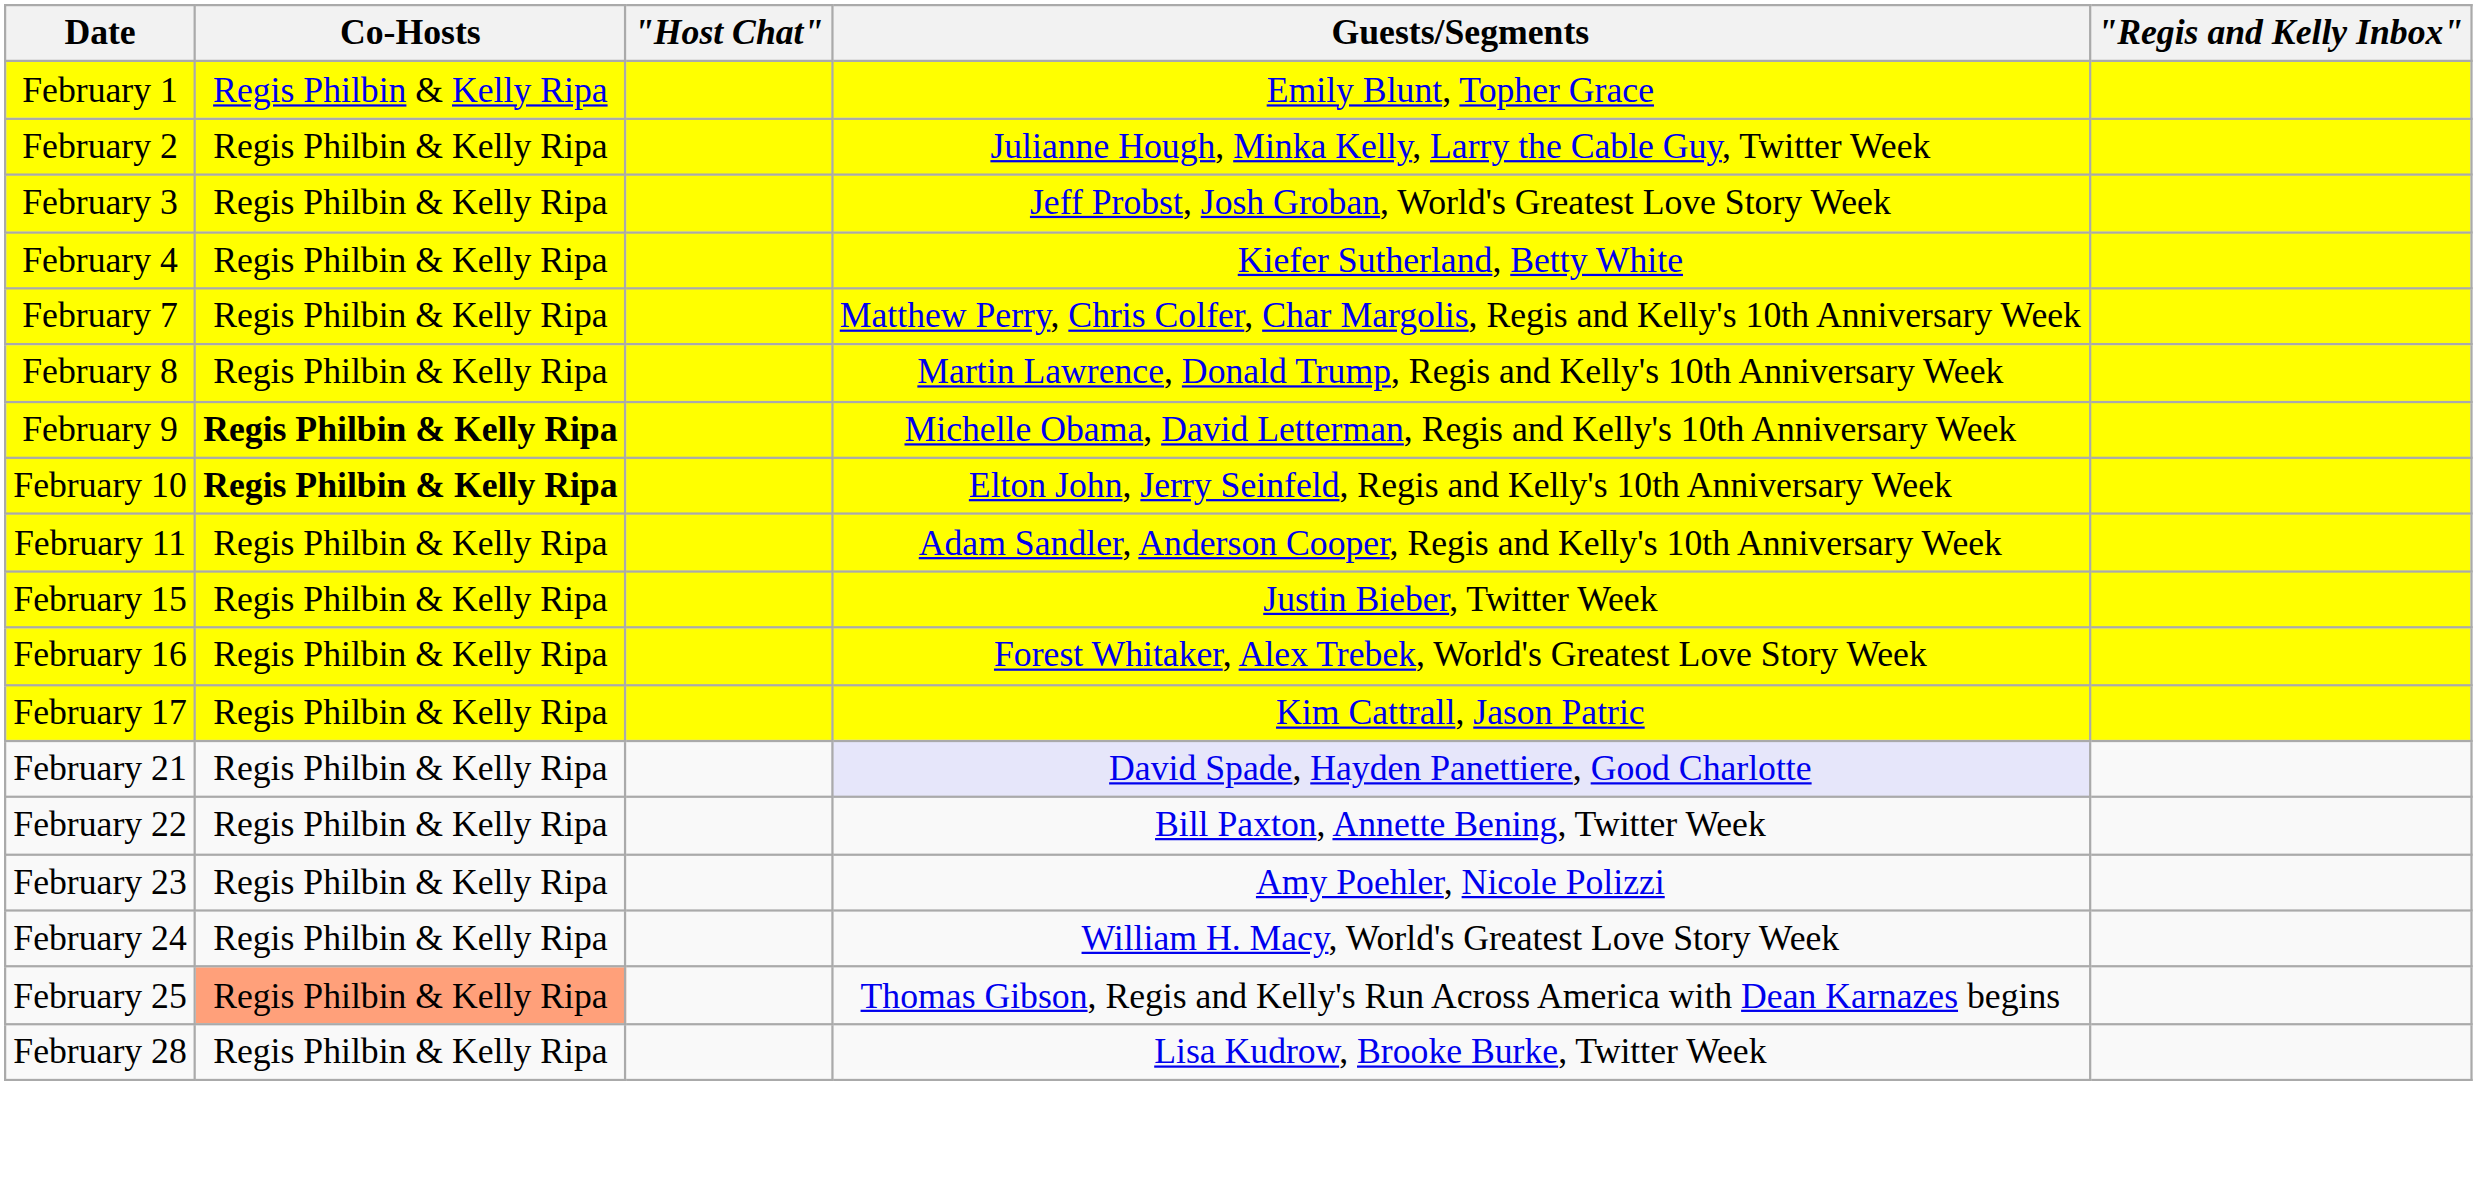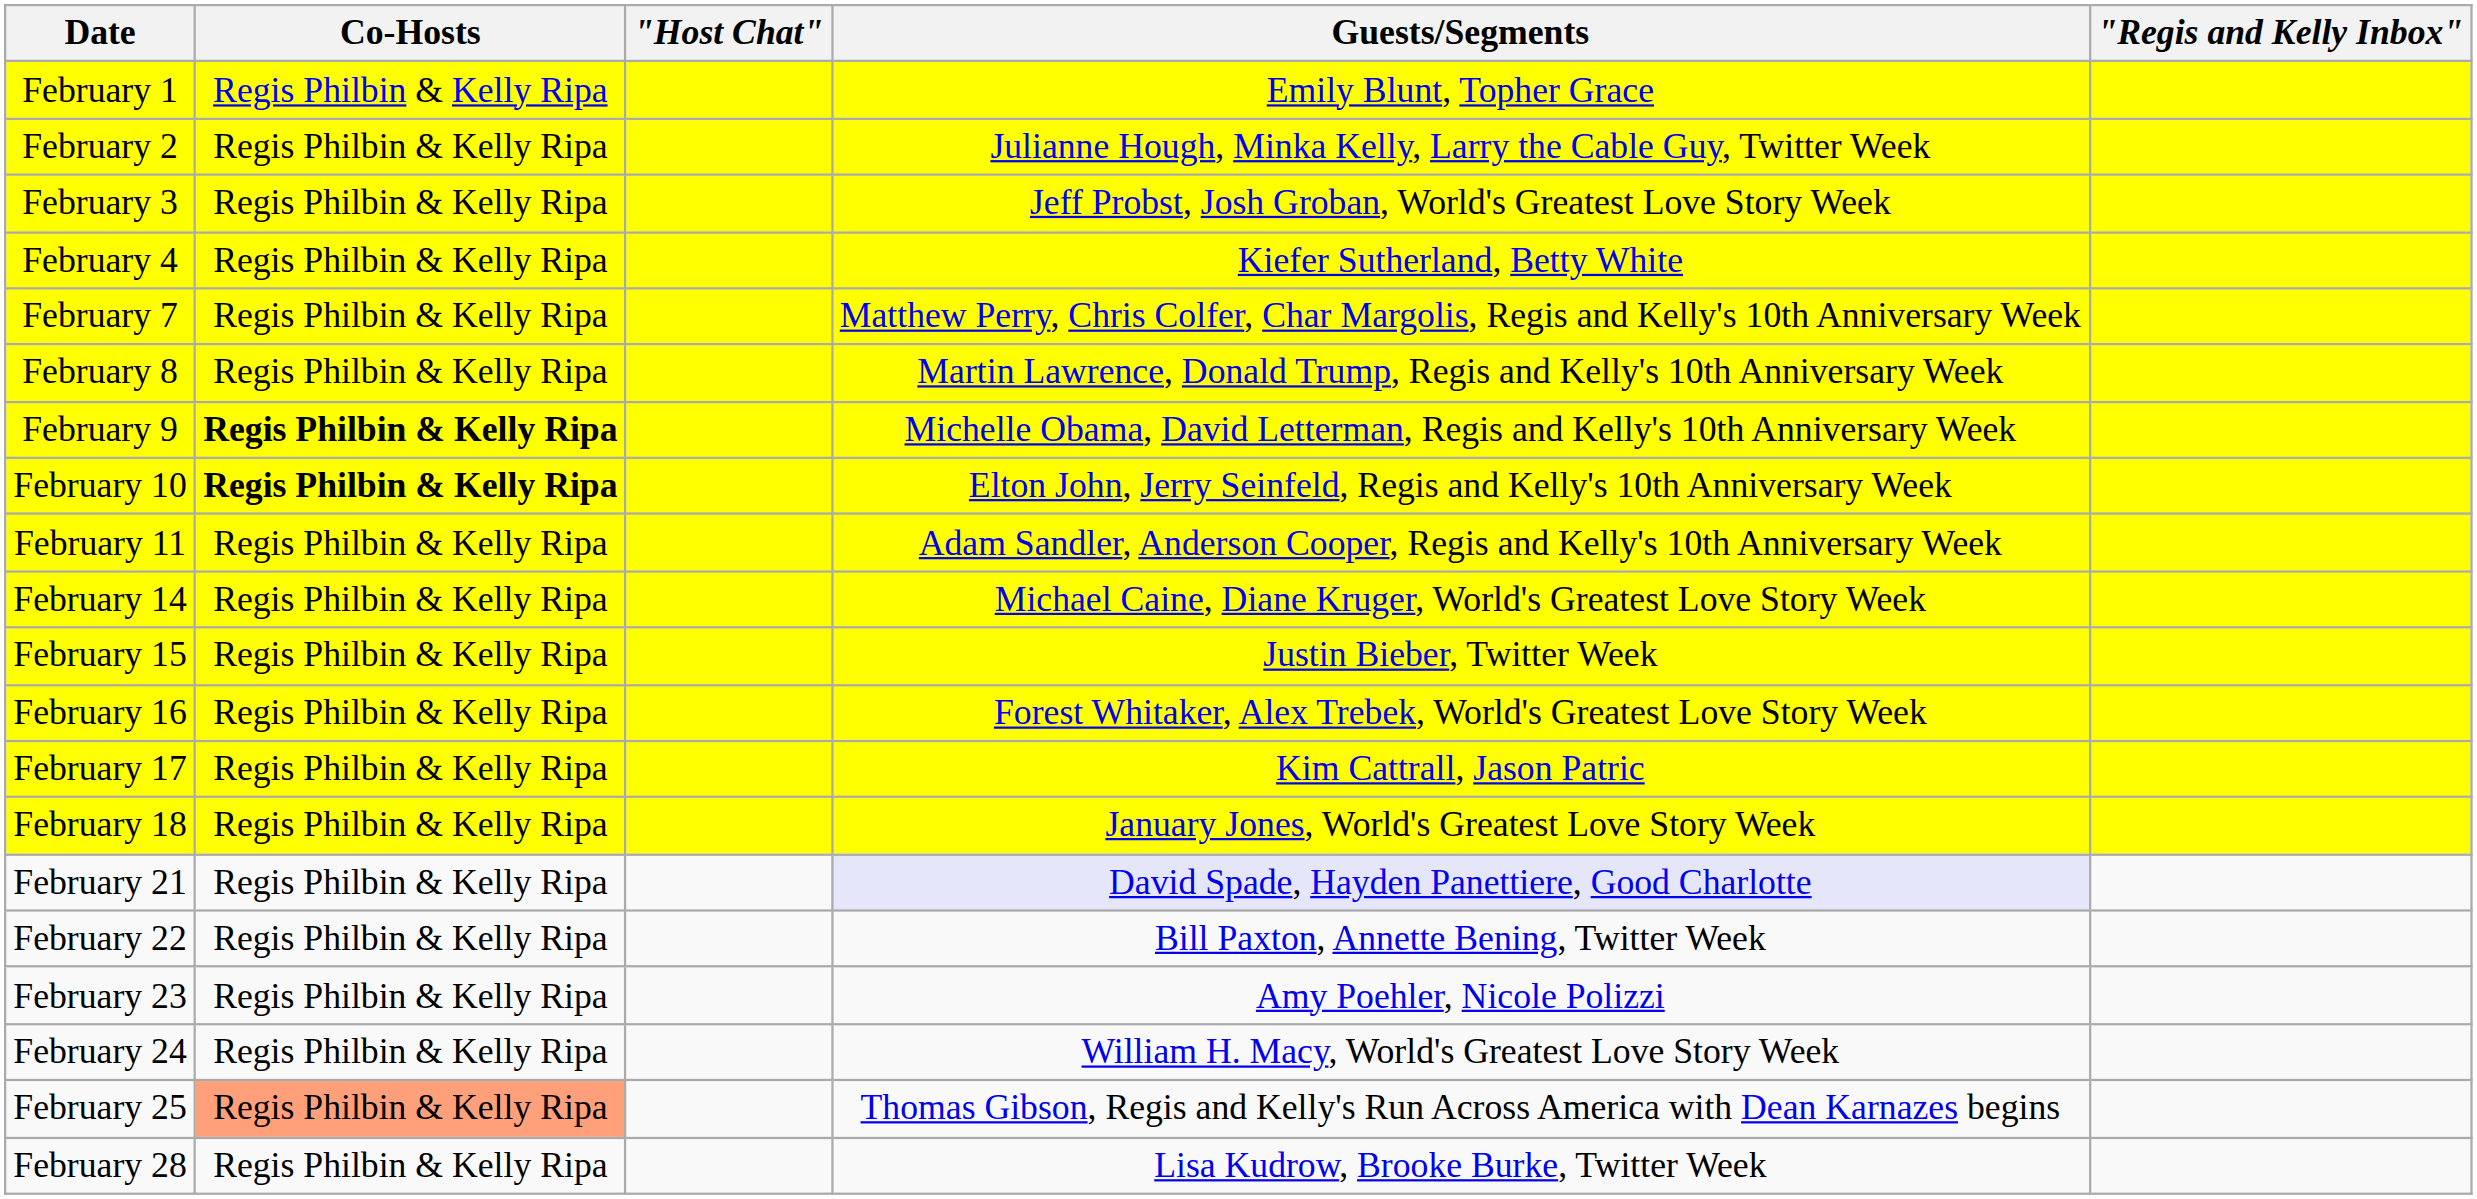 <table class="wikitable sortable" style="text-align:center;">
 <tr>
 <th>Date</th>
 <th>Co-Hosts</th>
 <th><em>"Host Chat"</em></th>
 <th>Guests/Segments</th>
 <th><em>"Regis and Kelly Inbox"</em></th>
 </tr>
 <tr style="background:yellow;">
 <td>February 1</td>
 <td><a href='#'>Regis Philbin</a> & <a href='#'>Kelly Ripa</a></td>
 <td></td>
 <td><a href='#'>Emily Blunt</a>, <a href='#'>Topher Grace</a></td>
 <td></td>
 </tr>
 <tr style="background:yellow;">
 <td>February 2</td>
 <td>Regis Philbin & Kelly Ripa</td>
 <td></td>
 <td><a href='#'>Julianne Hough</a>, <a href='#'>Minka Kelly</a>, <a href='#'>Larry the Cable Guy</a>, Twitter Week</td>
 <td></td>
 </tr>
 <tr style="background:yellow;">
 <td>February 3</td>
 <td>Regis Philbin & Kelly Ripa</td>
 <td></td>
 <td><a href='#'>Jeff Probst</a>, <a href='#'>Josh Groban</a>, World's Greatest Love Story Week</td>
 <td></td>
 </tr>
 <tr style="background:yellow;">
 <td>February 4</td>
 <td>Regis Philbin & Kelly Ripa</td>
 <td></td>
 <td><a href='#'>Kiefer Sutherland</a>, <a href='#'>Betty White</a></td>
 <td></td>
 </tr>
 <tr style="background:yellow;">
 <td>February 7</td>
 <td>Regis Philbin & Kelly Ripa</td>
 <td></td>
 <td><a href='#'>Matthew Perry</a>, <a href='#'>Chris Colfer</a>, <a href='#'>Char Margolis</a>, Regis and Kelly's 10th Anniversary Week</td>
 <td></td>
 </tr>
 <tr style="background:yellow;">
 <td>February 8</td>
 <td>Regis Philbin & Kelly Ripa</td>
 <td></td>
 <td><a href='#'>Martin Lawrence</a>, <a href='#'>Donald Trump</a>, Regis and Kelly's 10th Anniversary Week</td>
 <td></td>
 </tr>
 <tr style="background:yellow;">
 <td>February 9</td>
 <td><strong>Regis Philbin & Kelly Ripa</strong></td>
 <td></td>
 <td><a href='#'>Michelle Obama</a>, <a href='#'>David Letterman</a>, Regis and Kelly's 10th Anniversary Week</td>
 <td></td>
 </tr>
 <tr style="background:yellow;">
 <td>February 10</td>
 <td><strong>Regis Philbin & Kelly Ripa</strong></td>
 <td></td>
 <td><a href='#'>Elton John</a>, <a href='#'>Jerry Seinfeld</a>, Regis and Kelly's 10th Anniversary Week</td>
 <td></td>
 </tr>
 <tr style="background:yellow;">
 <td>February 11</td>
 <td>Regis Philbin & Kelly Ripa</td>
 <td></td>
 <td><a href='#'>Adam Sandler</a>, <a href='#'>Anderson Cooper</a>, Regis and Kelly's 10th Anniversary Week</td>
 <td></td>
 </tr>
 <tr style="background:yellow;">
+<td>February 14</td>
+<td>Regis Philbin & Kelly Ripa</td>
+<td></td>
+<td><a href='#'>Michael Caine</a>, <a href='#'>Diane Kruger</a>, World's Greatest Love Story Week</td>
+<td></td>
+</tr>
+<tr style="background:yellow;">
 <td>February 15</td>
 <td>Regis Philbin & Kelly Ripa</td>
 <td></td>
 <td><a href='#'>Justin Bieber</a>, Twitter Week</td>
 <td></td>
 </tr>
 <tr style="background:yellow;">
 <td>February 16</td>
 <td>Regis Philbin & Kelly Ripa</td>
 <td></td>
 <td><a href='#'>Forest Whitaker</a>, <a href='#'>Alex Trebek</a>, World's Greatest Love Story Week</td>
 <td></td>
 </tr>
 <tr style="background:yellow;">
 <td>February 17</td>
 <td>Regis Philbin & Kelly Ripa</td>
 <td></td>
 <td><a href='#'>Kim Cattrall</a>, <a href='#'>Jason Patric</a></td>
+<td></td>
+</tr>
+<tr style="background:yellow;">
+<td>February 18</td>
+<td>Regis Philbin & Kelly Ripa</td>
+<td></td>
+<td><a href='#'>January Jones</a>, World's Greatest Love Story Week</td>
 <td></td>
 </tr>
 <tr>
 <td>February 21</td>
 <td>Regis Philbin & Kelly Ripa</td>
 <td></td>
 <td style="background: lavender;"><a href='#'>David Spade</a>, <a href='#'>Hayden Panettiere</a>, <a href='#'>Good Charlotte</a></td>
 <td></td>
 </tr>
 <tr>
 <td>February 22</td>
 <td>Regis Philbin & Kelly Ripa</td>
 <td></td>
 <td><a href='#'>Bill Paxton</a>, <a href='#'>Annette Bening</a>, Twitter Week</td>
 <td></td>
 </tr>
 <tr>
 <td>February 23</td>
 <td>Regis Philbin & Kelly Ripa</td>
 <td></td>
 <td><a href='#'>Amy Poehler</a>, <a href='#'>Nicole Polizzi</a></td>
 <td></td>
 </tr>
 <tr>
 <td>February 24</td>
 <td>Regis Philbin & Kelly Ripa</td>
 <td></td>
 <td><a href='#'>William H. Macy</a>, World's Greatest Love Story Week</td>
 <td></td>
 </tr>
 <tr>
 <td>February 25</td>
 <td style="background: lightsalmon;">Regis Philbin & Kelly Ripa</td>
 <td></td>
 <td><a href='#'>Thomas Gibson</a>, Regis and Kelly's Run Across America with <a href='#'>Dean Karnazes</a> begins</td>
 <td></td>
 </tr>
 <tr>
 <td>February 28</td>
 <td>Regis Philbin & Kelly Ripa</td>
 <td></td>
 <td><a href='#'>Lisa Kudrow</a>, <a href='#'>Brooke Burke</a>, Twitter Week</td>
 <td></td>
 </tr>
 </table>
